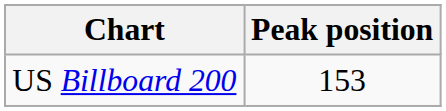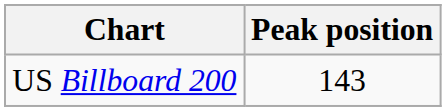 <table class="wikitable sortable plainrowheaders" style="text-align: center;">
 <tr>
 <th>Chart</th>
 <th>Peak position</th>
 </tr>
 <tr>
 <td>US <a href='#'><em>Billboard 200</em></a></td>
-<td>153</td>
+<td>143</td>
 </tr>
 </table>
